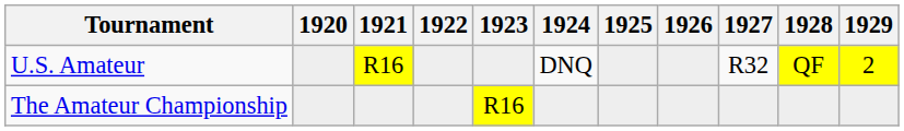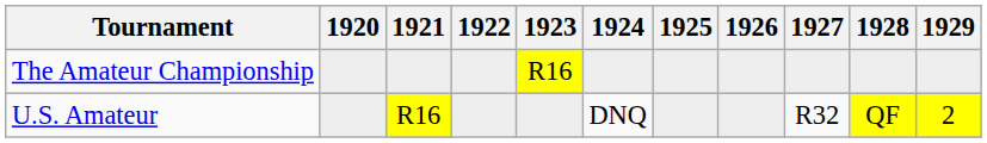 <table class="wikitable" style="font-size:95%;text-align:center;">
 <tr>
 <th>Tournament</th>
 <th>1920</th>
 <th>1921</th>
 <th>1922</th>
 <th>1923</th>
 <th>1924</th>
 <th>1925</th>
 <th>1926</th>
 <th>1927</th>
 <th>1928</th>
 <th>1929</th>
 </tr>
 <tr>
+<td align=left><a href='#'>The Amateur Championship</a></td>
+<td style="background:#eeeeee;"></td>
+<td style="background:#eeeeee;"></td>
+<td style="background:#eeeeee;"></td>
+<td align="center" style="background:yellow;">R16</td>
+<td style="background:#eeeeee;"></td>
+<td style="background:#eeeeee;"></td>
+<td style="background:#eeeeee;"></td>
+<td style="background:#eeeeee;"></td>
+<td style="background:#eeeeee;"></td>
+<td style="background:#eeeeee;"></td>
+</tr>
+<tr>
 <td align=left><a href='#'>U.S. Amateur</a></td>
 <td style="background:#eeeeee;"></td>
 <td align="center" style="background:yellow;">R16</td>
 <td style="background:#eeeeee;"></td>
 <td style="background:#eeeeee;"></td>
 <td>DNQ</td>
 <td style="background:#eeeeee;"></td>
 <td style="background:#eeeeee;"></td>
 <td>R32</td>
 <td align="center" style="background:yellow;">QF</td>
 <td align="center" style="background:yellow;">2</td>
 </tr>
-<tr>
-<td align=left><a href='#'>The Amateur Championship</a></td>
-<td style="background:#eeeeee;"></td>
-<td style="background:#eeeeee;"></td>
-<td style="background:#eeeeee;"></td>
-<td align="center" style="background:yellow;">R16</td>
-<td style="background:#eeeeee;"></td>
-<td style="background:#eeeeee;"></td>
-<td style="background:#eeeeee;"></td>
-<td style="background:#eeeeee;"></td>
-<td style="background:#eeeeee;"></td>
-<td style="background:#eeeeee;"></td>
-</tr>
 </table>
